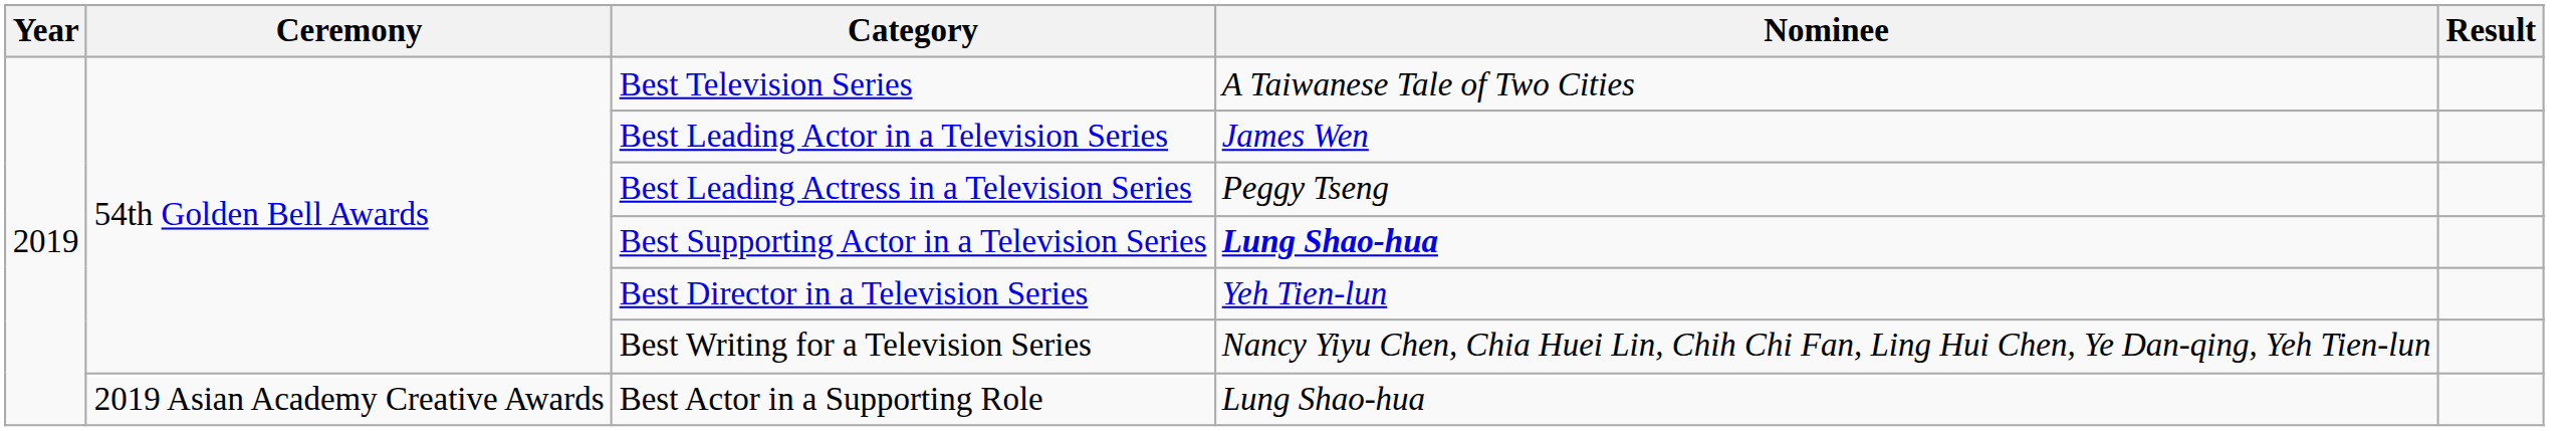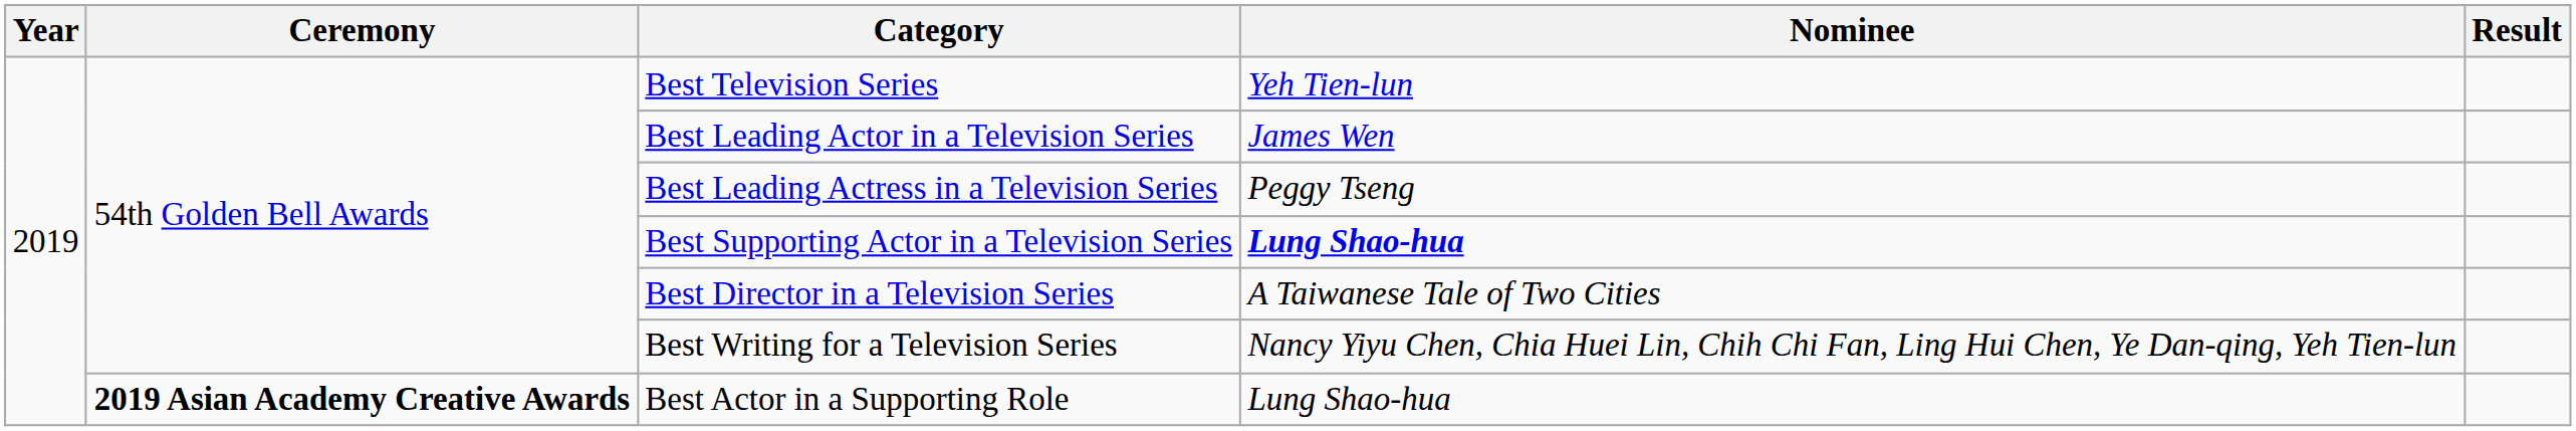 <table class="wikitable">
 <tr>
 <th>Year</th>
 <th>Ceremony</th>
 <th>Category</th>
 <th>Nominee</th>
 <th>Result</th>
 </tr>
 <tr>
 <td rowspan=8>2019</td>
 <td rowspan=6>54th <a href='#'>Golden Bell Awards</a></td>
 <td><a href='#'>Best Television Series</a></td>
-<td><em>A Taiwanese Tale of Two Cities</em></td>
+<td><em><a href='#'>Yeh Tien-lun</a></em></td>
 <td></td>
 </tr>
 <tr>
 <td><a href='#'>Best Leading Actor in a Television Series</a></td>
 <td><em><a href='#'>James Wen</a></em></td>
 <td></td>
 </tr>
 <tr>
 <td><a href='#'>Best Leading Actress in a Television Series</a></td>
 <td><em>Peggy Tseng</em></td>
 <td></td>
 </tr>
 <tr>
 <td><a href='#'>Best Supporting Actor in a Television Series</a></td>
 <td><strong><em><a href='#'>Lung Shao-hua</a></em></strong></td>
 <td></td>
 </tr>
 <tr>
 <td><a href='#'>Best Director in a Television Series</a></td>
-<td><em><a href='#'>Yeh Tien-lun</a></em></td>
+<td><em>A Taiwanese Tale of Two Cities</em></td>
 <td></td>
 </tr>
 <tr>
 <td>Best Writing for a Television Series</td>
 <td><em>Nancy Yiyu Chen, Chia Huei Lin, Chih Chi Fan, Ling Hui Chen, Ye Dan-qing, Yeh Tien-lun</em></td>
 <td></td>
 </tr>
 <tr>
-<td>2019 Asian Academy Creative Awards<br></td>
+<td><strong>2019 Asian Academy Creative Awards<br></strong></td>
 <td>Best Actor in a Supporting Role</td>
 <td><em>Lung Shao-hua</em></td>
 <td></td>
 </tr>
 </table>
